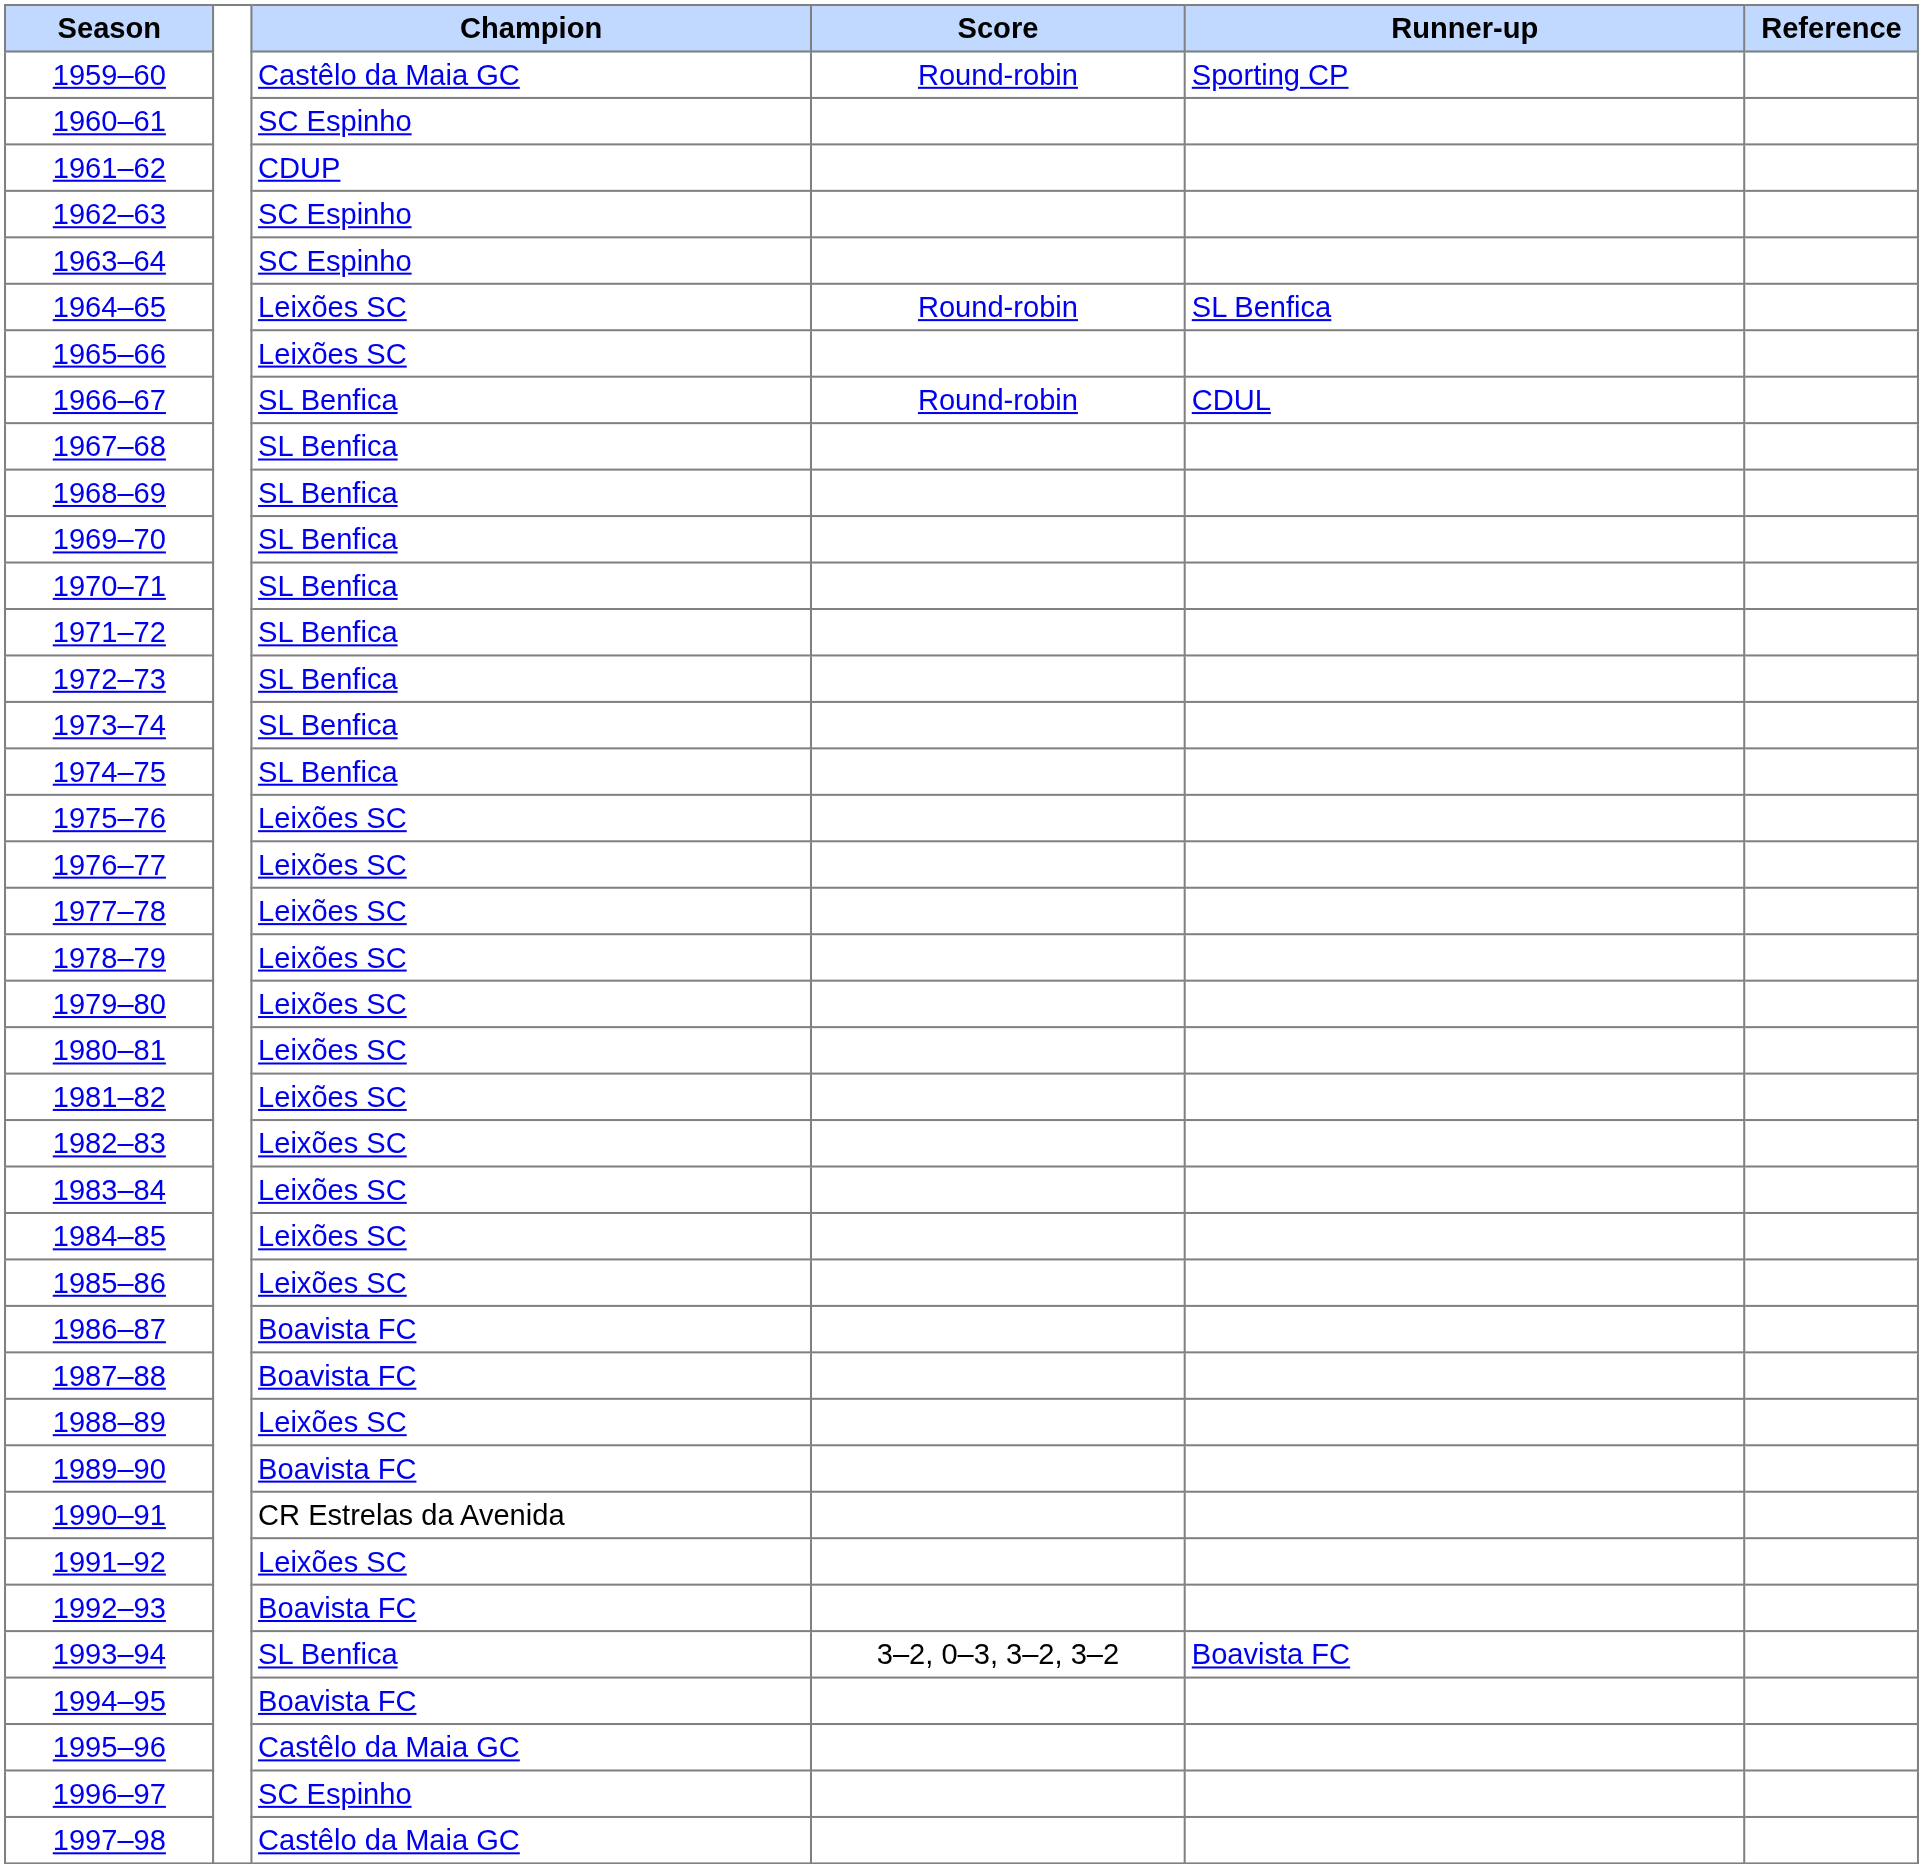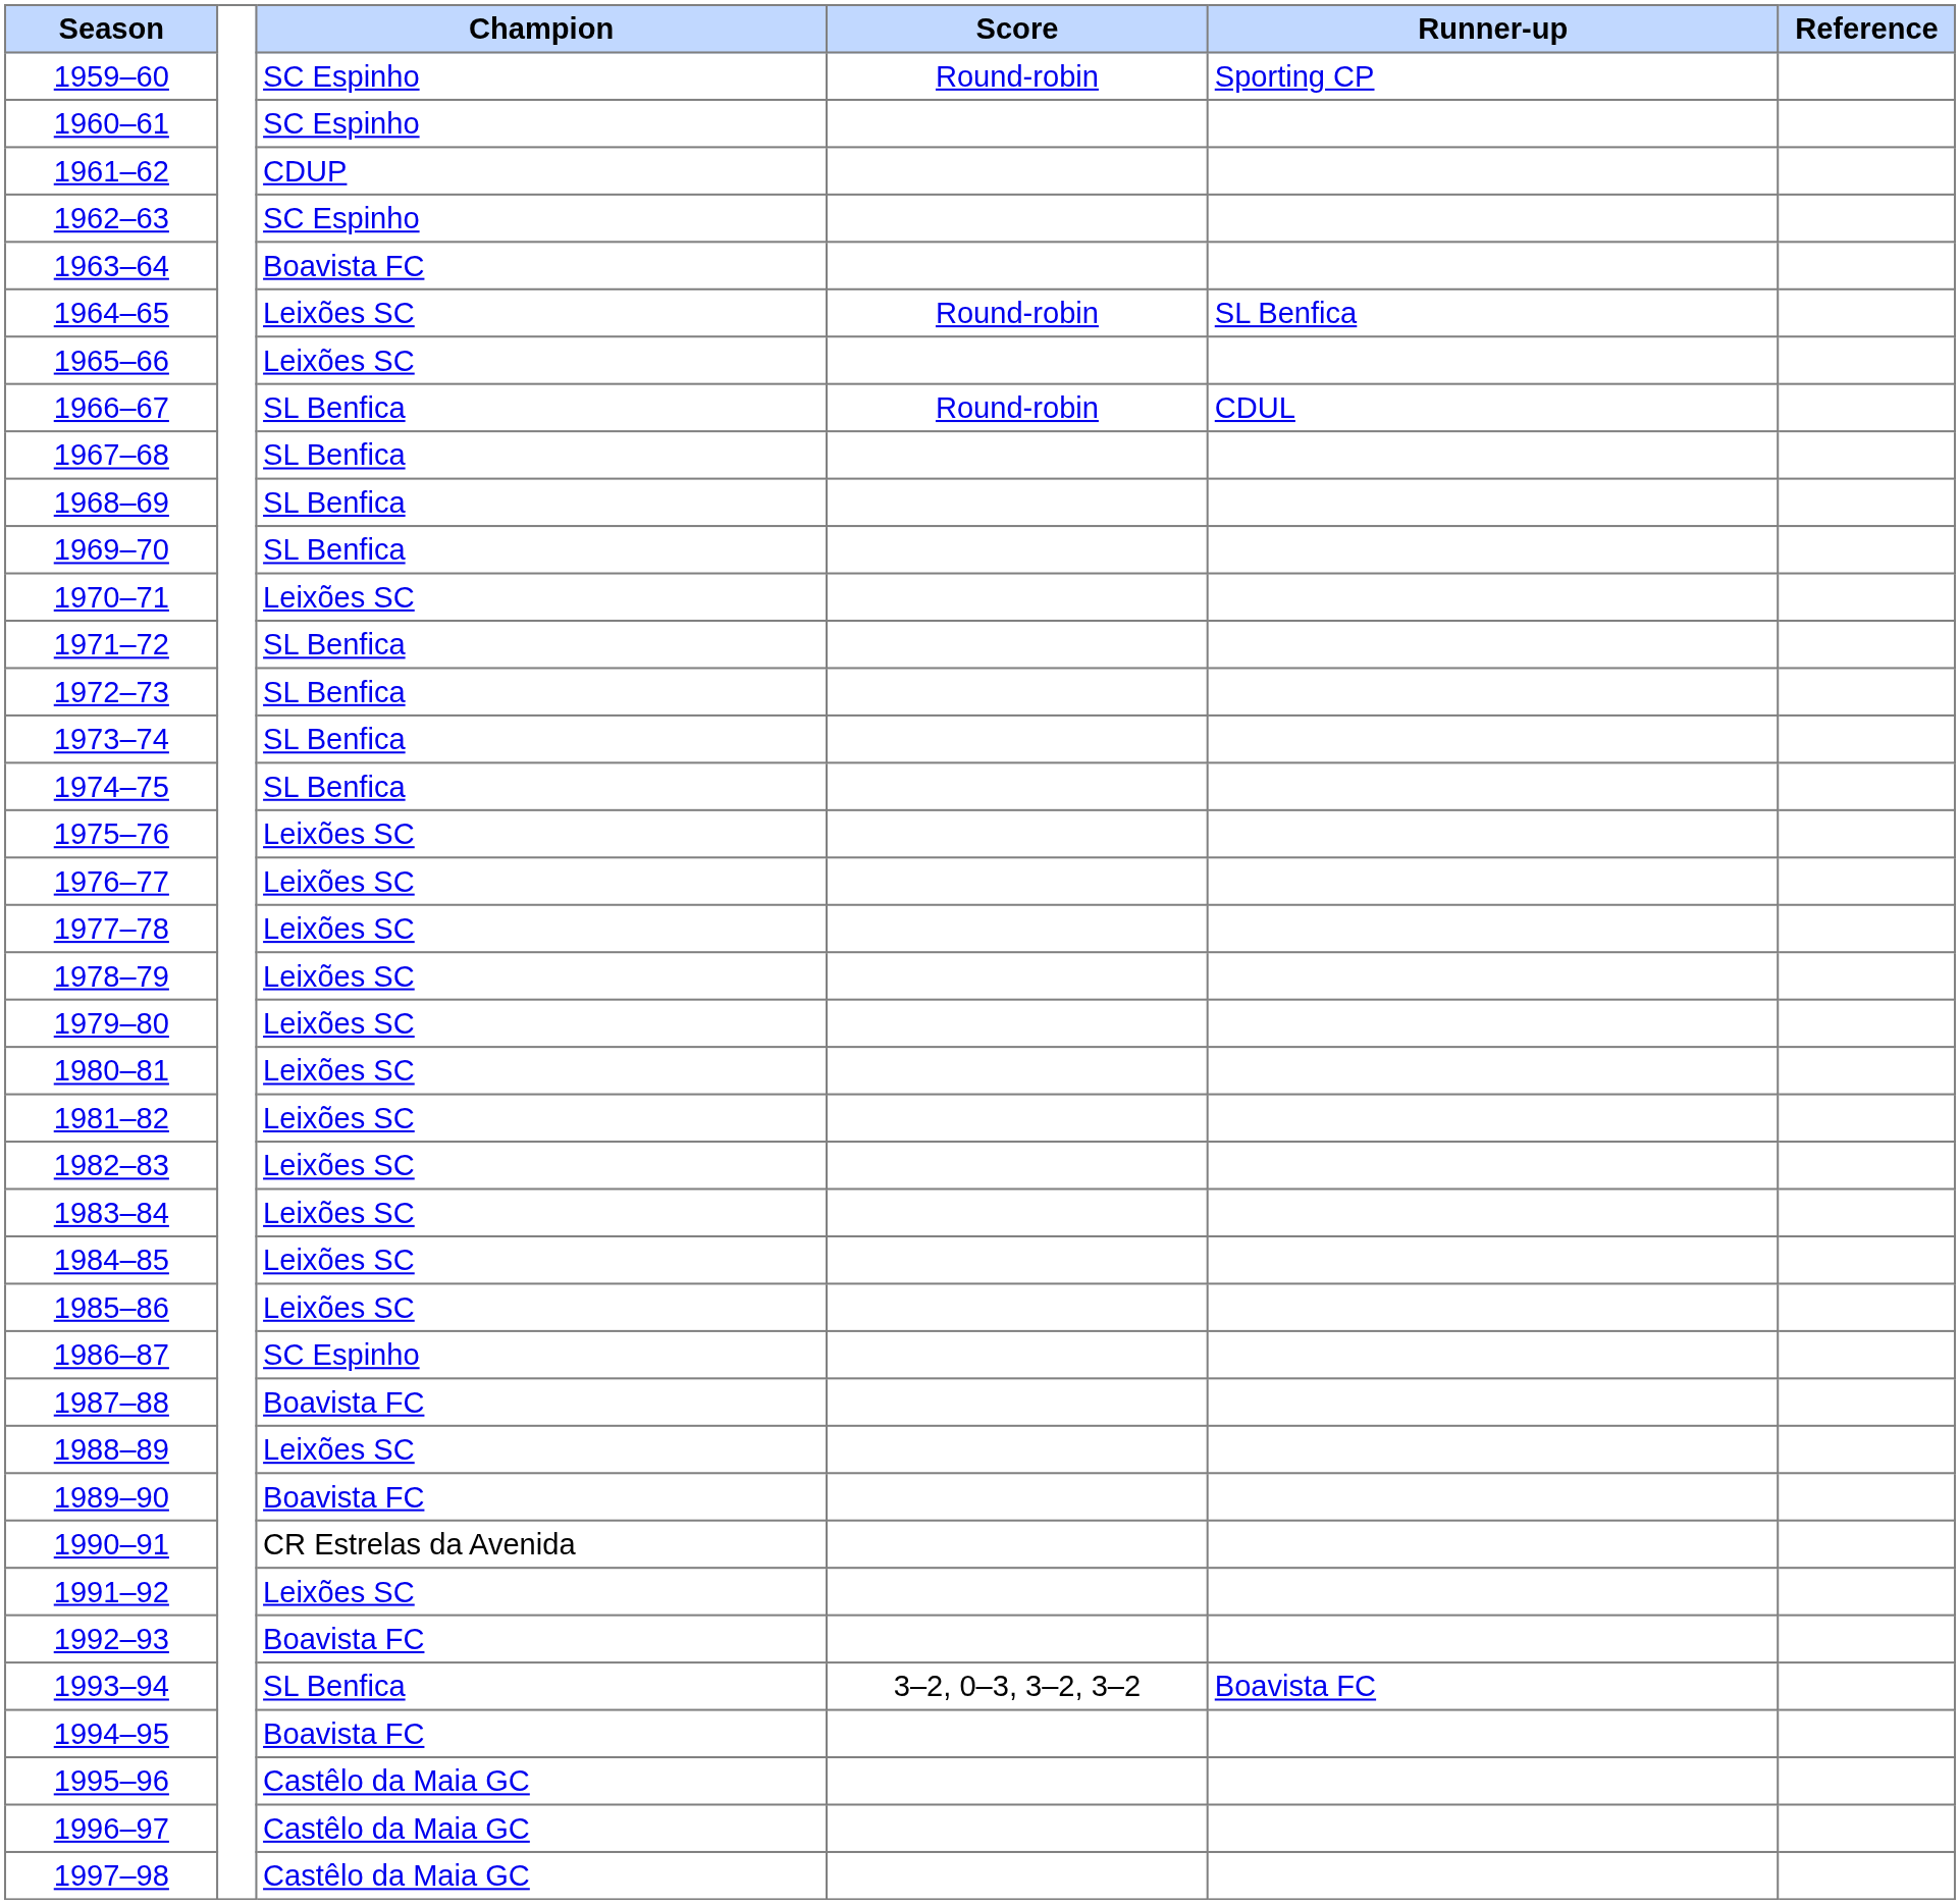 <table border=1 style="border-collapse:collapse; font-size:90%; clear:both;" cellpadding=3 cellspacing=0 width=75%>
 <tr style="background: #C1D8FF">
 <th width=5%>Season</th>
 <td width=1% rowspan=40 style="background: #ffffff"></td>
 <th width=15%>Champion</th>
 <th width=10%>Score</th>
 <th width=15%>Runner-up</th>
 <th width=1%>Reference</th>
 </tr>
 <tr>
 <td align=center><a href='#'>1959–60</a></td>
-<td><a href='#'>Castêlo da Maia GC</a></td>
+<td><a href='#'>SC Espinho</a></td>
 <td align=center><a href='#'>Round-robin</a></td>
 <td><a href='#'>Sporting CP</a></td>
 <td></td>
 </tr>
 <tr>
 <td align=center><a href='#'>1960–61</a></td>
 <td><a href='#'>SC Espinho</a></td>
 <td align=center></td>
 <td></td>
 <td></td>
 </tr>
 <tr>
 <td align=center><a href='#'>1961–62</a></td>
 <td><a href='#'>CDUP</a></td>
 <td align=center></td>
 <td></td>
 <td></td>
 </tr>
 <tr>
 <td align=center><a href='#'>1962–63</a></td>
 <td><a href='#'>SC Espinho</a></td>
 <td align=center></td>
 <td></td>
 <td></td>
 </tr>
 <tr>
 <td align=center><a href='#'>1963–64</a></td>
-<td><a href='#'>SC Espinho</a></td>
+<td><a href='#'>Boavista FC</a></td>
 <td align=center></td>
 <td></td>
 <td></td>
 </tr>
 <tr>
 <td align=center><a href='#'>1964–65</a></td>
 <td><a href='#'>Leixões SC</a></td>
 <td align=center><a href='#'>Round-robin</a></td>
 <td><a href='#'>SL Benfica</a></td>
 <td></td>
 </tr>
 <tr>
 <td align=center><a href='#'>1965–66</a></td>
 <td><a href='#'>Leixões SC</a></td>
 <td align=center></td>
 <td></td>
 <td></td>
 </tr>
 <tr>
 <td align=center><a href='#'>1966–67</a></td>
 <td><a href='#'>SL Benfica</a></td>
 <td align=center><a href='#'>Round-robin</a></td>
 <td><a href='#'>CDUL</a></td>
 <td></td>
 </tr>
 <tr>
 <td align=center><a href='#'>1967–68</a></td>
 <td><a href='#'>SL Benfica</a></td>
 <td align=center></td>
 <td></td>
 <td></td>
 </tr>
 <tr>
 <td align=center><a href='#'>1968–69</a></td>
 <td><a href='#'>SL Benfica</a></td>
 <td align=center></td>
 <td></td>
 <td></td>
 </tr>
 <tr>
 <td align=center><a href='#'>1969–70</a></td>
 <td><a href='#'>SL Benfica</a></td>
 <td align=center></td>
 <td></td>
 <td></td>
 </tr>
 <tr>
 <td align=center><a href='#'>1970–71</a></td>
-<td><a href='#'>SL Benfica</a></td>
+<td><a href='#'>Leixões SC</a></td>
 <td align=center></td>
 <td></td>
 <td></td>
 </tr>
 <tr>
 <td align=center><a href='#'>1971–72</a></td>
 <td><a href='#'>SL Benfica</a></td>
 <td align=center></td>
 <td></td>
 <td></td>
 </tr>
 <tr>
 <td align=center><a href='#'>1972–73</a></td>
 <td><a href='#'>SL Benfica</a></td>
 <td align=center></td>
 <td></td>
 <td></td>
 </tr>
 <tr>
 <td align=center><a href='#'>1973–74</a></td>
 <td><a href='#'>SL Benfica</a></td>
 <td align=center></td>
 <td></td>
 <td></td>
 </tr>
 <tr>
 <td align=center><a href='#'>1974–75</a></td>
 <td><a href='#'>SL Benfica</a></td>
 <td align=center></td>
 <td></td>
 <td></td>
 </tr>
 <tr>
 <td align=center><a href='#'>1975–76</a></td>
 <td><a href='#'>Leixões SC</a></td>
 <td align=center></td>
 <td></td>
 <td></td>
 </tr>
 <tr>
 <td align=center><a href='#'>1976–77</a></td>
 <td><a href='#'>Leixões SC</a></td>
 <td align=center></td>
 <td></td>
 <td></td>
 </tr>
 <tr>
 <td align=center><a href='#'>1977–78</a></td>
 <td><a href='#'>Leixões SC</a></td>
 <td align=center></td>
 <td></td>
 <td></td>
 </tr>
 <tr>
 <td align=center><a href='#'>1978–79</a></td>
 <td><a href='#'>Leixões SC</a></td>
 <td align=center></td>
 <td></td>
 <td></td>
 </tr>
 <tr>
 <td align=center><a href='#'>1979–80</a></td>
 <td><a href='#'>Leixões SC</a></td>
 <td align=center></td>
 <td></td>
 <td></td>
 </tr>
 <tr>
 <td align=center><a href='#'>1980–81</a></td>
 <td><a href='#'>Leixões SC</a></td>
 <td align=center></td>
 <td></td>
 <td></td>
 </tr>
 <tr>
 <td align=center><a href='#'>1981–82</a></td>
 <td><a href='#'>Leixões SC</a></td>
 <td align=center></td>
 <td></td>
 <td></td>
 </tr>
 <tr>
 <td align=center><a href='#'>1982–83</a></td>
 <td><a href='#'>Leixões SC</a></td>
 <td align=center></td>
 <td></td>
 <td></td>
 </tr>
 <tr>
 <td align=center><a href='#'>1983–84</a></td>
 <td><a href='#'>Leixões SC</a></td>
 <td align=center></td>
 <td></td>
 <td></td>
 </tr>
 <tr>
 <td align=center><a href='#'>1984–85</a></td>
 <td><a href='#'>Leixões SC</a></td>
 <td align=center></td>
 <td></td>
 <td></td>
 </tr>
 <tr>
 <td align=center><a href='#'>1985–86</a></td>
 <td><a href='#'>Leixões SC</a></td>
 <td align=center></td>
 <td></td>
 <td></td>
 </tr>
 <tr>
 <td align=center><a href='#'>1986–87</a></td>
-<td><a href='#'>Boavista FC</a></td>
+<td><a href='#'>SC Espinho</a></td>
 <td align=center></td>
 <td></td>
 <td></td>
 </tr>
 <tr>
 <td align=center><a href='#'>1987–88</a></td>
 <td><a href='#'>Boavista FC</a></td>
 <td align=center></td>
 <td></td>
 <td></td>
 </tr>
 <tr>
 <td align=center><a href='#'>1988–89</a></td>
 <td><a href='#'>Leixões SC</a></td>
 <td align=center></td>
 <td></td>
 <td></td>
 </tr>
 <tr>
 <td align=center><a href='#'>1989–90</a></td>
 <td><a href='#'>Boavista FC</a></td>
 <td align=center></td>
 <td></td>
 <td></td>
 </tr>
 <tr>
 <td align=center><a href='#'>1990–91</a></td>
 <td>CR Estrelas da Avenida</td>
 <td align=center></td>
 <td></td>
 <td></td>
 </tr>
 <tr>
 <td align=center><a href='#'>1991–92</a></td>
 <td><a href='#'>Leixões SC</a></td>
 <td align=center></td>
 <td></td>
 <td></td>
 </tr>
 <tr>
 <td align=center><a href='#'>1992–93</a></td>
 <td><a href='#'>Boavista FC</a></td>
 <td align=center></td>
 <td></td>
 <td></td>
 </tr>
 <tr>
 <td align=center><a href='#'>1993–94</a></td>
 <td><a href='#'>SL Benfica</a></td>
 <td align=center>3–2, 0–3, 3–2, 3–2</td>
 <td><a href='#'>Boavista FC</a></td>
 <td></td>
 </tr>
 <tr>
 <td align=center><a href='#'>1994–95</a></td>
 <td><a href='#'>Boavista FC</a></td>
 <td align=center></td>
 <td></td>
 <td></td>
 </tr>
 <tr>
 <td align=center><a href='#'>1995–96</a></td>
 <td><a href='#'>Castêlo da Maia GC</a></td>
 <td align=center></td>
 <td></td>
 <td></td>
 </tr>
 <tr>
 <td align=center><a href='#'>1996–97</a></td>
-<td><a href='#'>SC Espinho</a></td>
+<td><a href='#'>Castêlo da Maia GC</a></td>
 <td align=center></td>
 <td></td>
 <td></td>
 </tr>
 <tr>
 <td align=center><a href='#'>1997–98</a></td>
 <td><a href='#'>Castêlo da Maia GC</a></td>
 <td align=center></td>
 <td></td>
 <td></td>
 </tr>
 </table>
